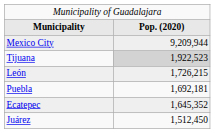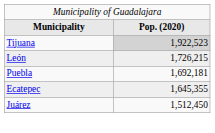 <table style="width: 22em; font-size: 85%; text-align: left;" class="wikitable floatright">
 <tr>
 <td colspan="2" style="text-align:center"><em>Municipality of Guadalajara</em></td>
 </tr>
 <tr>
 <th style="background:#e8e8e8;">Municipality</th>
 <th style="background:#e8e8e8;">Pop. (2020)</th>
-</tr>
-<tr>
-<td style="background:#efefef;"><a href='#'>Mexico City</a></td>
-<td style="background:#efefef;" align=right>9,209,944</td>
 </tr>
 <tr>
 <td><a href='#'>Tijuana</a></td>
 <td align=right style="background: lightgrey;">1,922,523</td>
 </tr>
 <tr>
 <td style="background:#efefef;"><a href='#'>León</a></td>
 <td style="background:#efefef;" align=right>1,726,215</td>
 </tr>
 <tr>
 <td><a href='#'>Puebla</a></td>
 <td align=right>1,692,181</td>
 </tr>
 <tr>
 <td style="background:#efefef;"><a href='#'>Ecatepec</a></td>
-<td style="background:#efefef;" align=right>1,645,352</td>
+<td style="background:#efefef;" align=right>1,645,355</td>
 </tr>
 <tr>
 <td><a href='#'>Juárez</a></td>
 <td align=right>1,512,450</td>
 </tr>
 </table>
